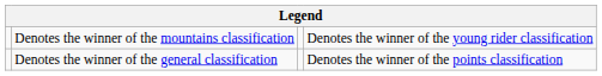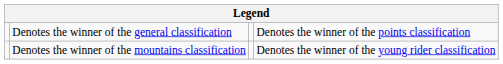 <table class="wikitable">
 <tr>
 <th colspan="4">Legend</th>
+</tr>
+<tr>
+<td></td>
+<td>Denotes the winner of the <a href='#'>general classification</a></td>
+<td></td>
+<td>Denotes the winner of the <a href='#'>points classification</a></td>
 </tr>
 <tr>
 <td></td>
 <td>Denotes the winner of the <a href='#'>mountains classification</a></td>
 <td></td>
 <td>Denotes the winner of the <a href='#'>young rider classification</a></td>
 </tr>
-<tr>
-<td></td>
-<td>Denotes the winner of the <a href='#'>general classification</a></td>
-<td></td>
-<td>Denotes the winner of the <a href='#'>points classification</a></td>
-</tr>
 </table>
